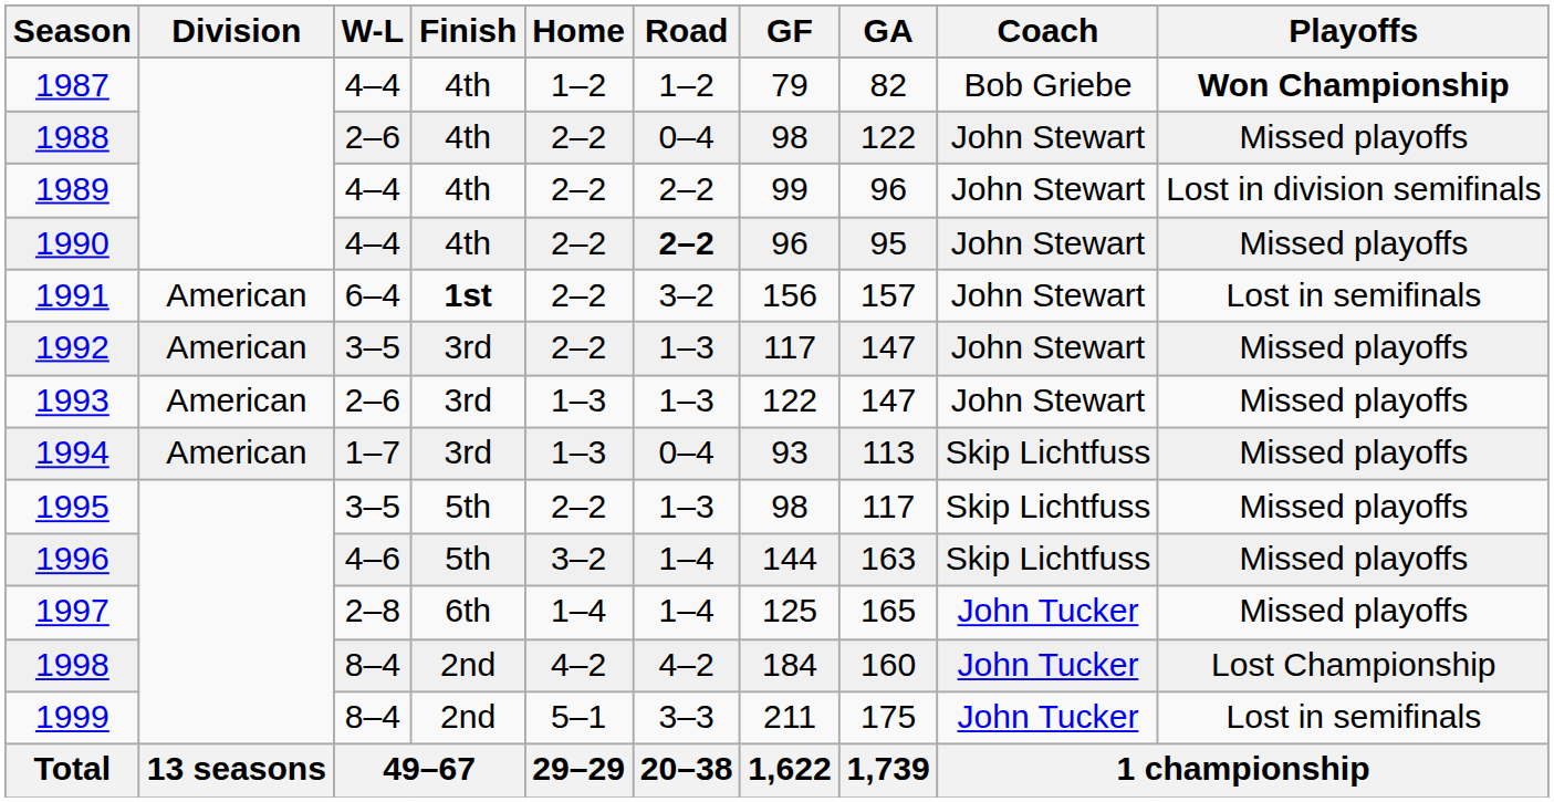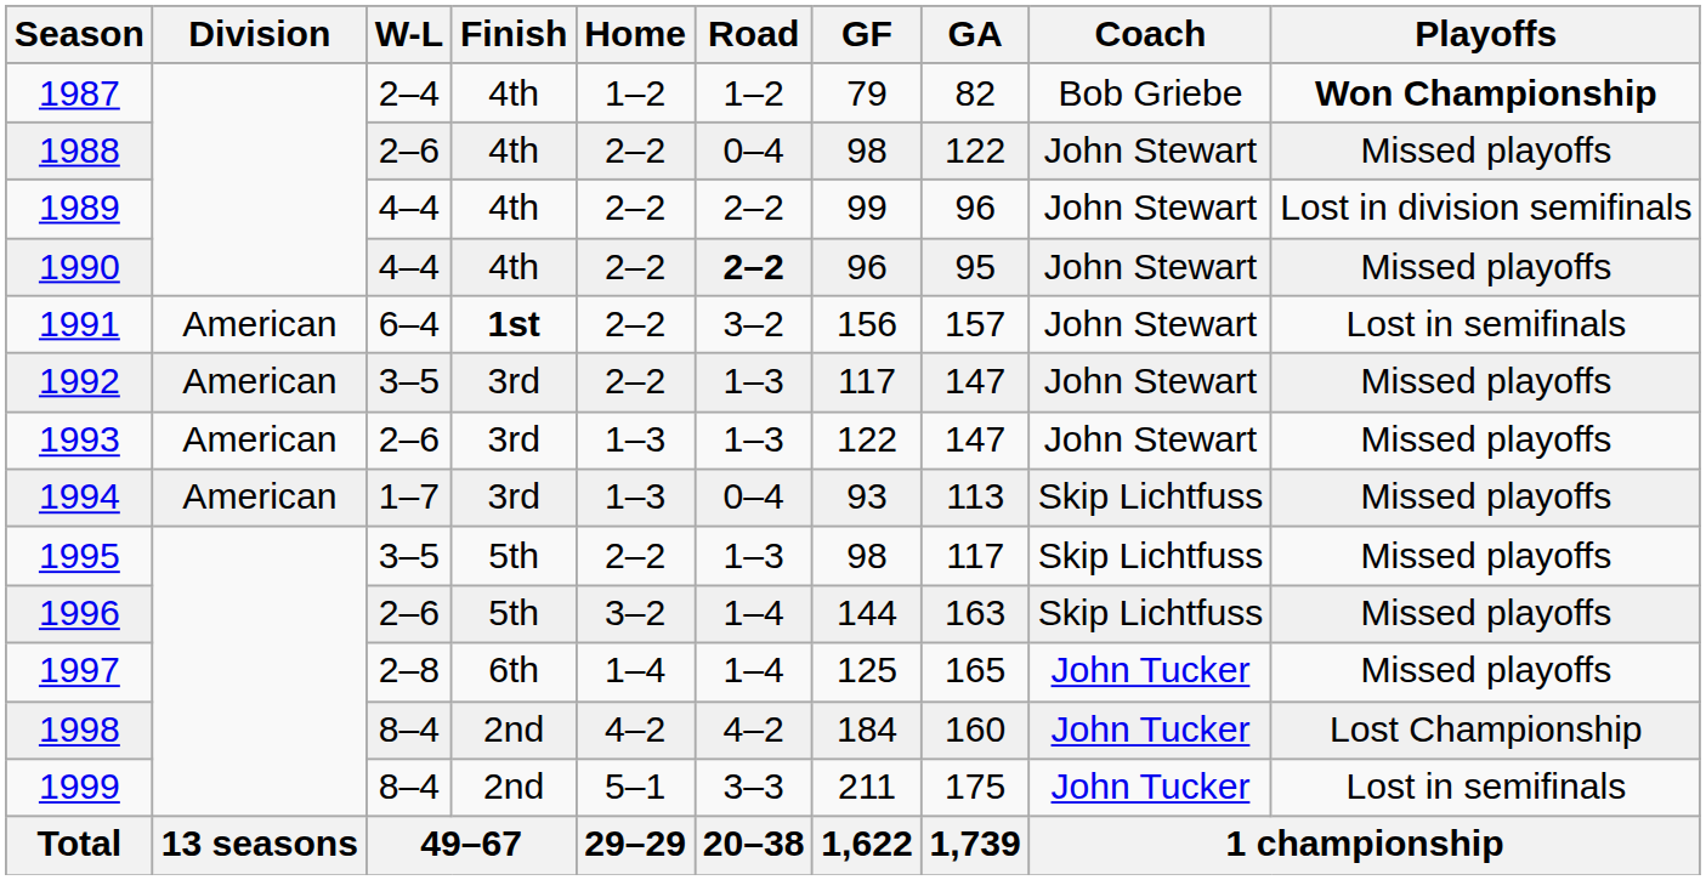 <table class="wikitable">
 <tr>
 <th>Season</th>
 <th>Division</th>
 <th>W-L</th>
 <th>Finish</th>
 <th>Home</th>
 <th>Road</th>
 <th>GF</th>
 <th>GA</th>
 <th>Coach</th>
 <th>Playoffs</th>
 </tr>
 <tr ALIGN=center>
 <td><a href='#'>1987</a></td>
 <td rowspan="4"></td>
-<td>4–4</td>
+<td>2–4</td>
 <td>4th</td>
 <td>1–2</td>
 <td>1–2</td>
 <td>79</td>
 <td>82</td>
 <td>Bob Griebe</td>
 <td><strong>Won Championship</strong></td>
 </tr>
 <tr ALIGN=center bgcolor="#f0f0f0">
 <td><a href='#'>1988</a></td>
 <td>2–6</td>
 <td>4th</td>
 <td>2–2</td>
 <td>0–4</td>
 <td>98</td>
 <td>122</td>
 <td>John Stewart</td>
 <td>Missed playoffs</td>
 </tr>
 <tr ALIGN=center>
 <td><a href='#'>1989</a></td>
 <td>4–4</td>
 <td>4th</td>
 <td>2–2</td>
 <td>2–2</td>
 <td>99</td>
 <td>96</td>
 <td>John Stewart</td>
 <td>Lost in division semifinals</td>
 </tr>
 <tr ALIGN=center bgcolor="#f0f0f0">
 <td><a href='#'>1990</a></td>
 <td>4–4</td>
 <td>4th</td>
 <td>2–2</td>
 <td><strong>2–2</strong></td>
 <td>96</td>
 <td>95</td>
 <td>John Stewart</td>
 <td>Missed playoffs</td>
 </tr>
 <tr ALIGN=center>
 <td><a href='#'>1991</a></td>
 <td>American</td>
 <td>6–4</td>
 <td><strong>1st</strong></td>
 <td>2–2</td>
 <td>3–2</td>
 <td>156</td>
 <td>157</td>
 <td>John Stewart</td>
 <td>Lost in semifinals</td>
 </tr>
 <tr ALIGN=center bgcolor="#f0f0f0">
 <td><a href='#'>1992</a></td>
 <td>American</td>
 <td>3–5</td>
 <td>3rd</td>
 <td>2–2</td>
 <td>1–3</td>
 <td>117</td>
 <td>147</td>
 <td>John Stewart</td>
 <td>Missed playoffs</td>
 </tr>
 <tr ALIGN=center>
 <td><a href='#'>1993</a></td>
 <td>American</td>
 <td>2–6</td>
 <td>3rd</td>
 <td>1–3</td>
 <td>1–3</td>
 <td>122</td>
 <td>147</td>
 <td>John Stewart</td>
 <td>Missed playoffs</td>
 </tr>
 <tr ALIGN=center bgcolor="#f0f0f0">
 <td><a href='#'>1994</a></td>
 <td>American</td>
 <td>1–7</td>
 <td>3rd</td>
 <td>1–3</td>
 <td>0–4</td>
 <td>93</td>
 <td>113</td>
 <td>Skip Lichtfuss</td>
 <td>Missed playoffs</td>
 </tr>
 <tr ALIGN=center>
 <td><a href='#'>1995</a></td>
 <td rowspan="5"></td>
 <td>3–5</td>
 <td>5th</td>
 <td>2–2</td>
 <td>1–3</td>
 <td>98</td>
 <td>117</td>
 <td>Skip Lichtfuss</td>
 <td>Missed playoffs</td>
 </tr>
 <tr ALIGN=center bgcolor="#f0f0f0">
 <td><a href='#'>1996</a></td>
-<td>4–6</td>
+<td>2–6</td>
 <td>5th</td>
 <td>3–2</td>
 <td>1–4</td>
 <td>144</td>
 <td>163</td>
 <td>Skip Lichtfuss</td>
 <td>Missed playoffs</td>
 </tr>
 <tr ALIGN=center>
 <td><a href='#'>1997</a></td>
 <td>2–8</td>
 <td>6th</td>
 <td>1–4</td>
 <td>1–4</td>
 <td>125</td>
 <td>165</td>
 <td><a href='#'>John Tucker</a></td>
 <td>Missed playoffs</td>
 </tr>
 <tr ALIGN=center bgcolor="#f0f0f0">
 <td><a href='#'>1998</a></td>
 <td>8–4</td>
 <td>2nd</td>
 <td>4–2</td>
 <td>4–2</td>
 <td>184</td>
 <td>160</td>
 <td><a href='#'>John Tucker</a></td>
 <td>Lost Championship</td>
 </tr>
 <tr ALIGN=center>
 <td><a href='#'>1999</a></td>
 <td>8–4</td>
 <td>2nd</td>
 <td>5–1</td>
 <td>3–3</td>
 <td>211</td>
 <td>175</td>
 <td><a href='#'>John Tucker</a></td>
 <td>Lost in semifinals</td>
 </tr>
 <tr ALIGN=center bgcolor="#e0e0e0">
 <th>Total</th>
 <th>13 seasons</th>
 <th colspan="2">49–67</th>
 <th>29–29</th>
 <th>20–38</th>
 <th>1,622</th>
 <th>1,739</th>
 <th colspan="2">1 championship</th>
 </tr>
 </table>
